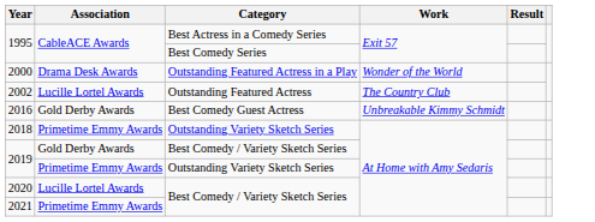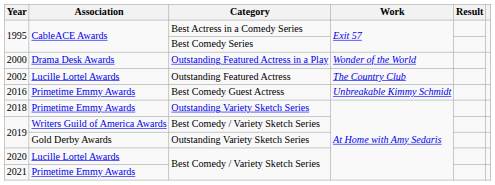 <table class="wikitable sortable">
 <tr>
 <th>Year</th>
 <th>Association</th>
 <th>Category</th>
 <th>Work</th>
 <th>Result</th>
 <th class="unsortable"></th>
 </tr>
 <tr>
 <td rowspan="2">1995</td>
 <td rowspan="2"><a href='#'>CableACE Awards</a></td>
 <td>Best Actress in a Comedy Series</td>
 <td rowspan="2"><em><a href='#'>Exit 57</a></em></td>
 <td></td>
 <td rowspan="2" style="text-align:center;"></td>
 </tr>
 <tr>
 <td>Best Comedy Series</td>
 <td></td>
 </tr>
 <tr>
 <td>2000</td>
 <td><a href='#'>Drama Desk Awards</a></td>
 <td><a href='#'>Outstanding Featured Actress in a Play</a></td>
 <td><em><a href='#'>Wonder of the World</a></em></td>
 <td></td>
 <td rowspan="2" style="text-align:center;"></td>
 </tr>
 <tr>
 <td>2002</td>
 <td><a href='#'>Lucille Lortel Awards</a></td>
 <td>Outstanding Featured Actress</td>
 <td><em><a href='#'>The Country Club</a></em></td>
 <td></td>
 </tr>
 <tr>
 <td>2016</td>
-<td>Gold Derby Awards</td>
+<td><a href='#'>Primetime Emmy Awards</a></td>
 <td>Best Comedy Guest Actress</td>
 <td><em><a href='#'>Unbreakable Kimmy Schmidt</a></em></td>
 <td></td>
 <td style="text-align:center;"></td>
 </tr>
 <tr>
 <td>2018</td>
 <td><a href='#'>Primetime Emmy Awards</a></td>
 <td><a href='#'>Outstanding Variety Sketch Series</a></td>
 <td rowspan="5"><em><a href='#'>At Home with Amy Sedaris</a></em></td>
 <td></td>
 <td style="text-align:center;"></td>
 </tr>
 <tr>
 <td rowspan="2">2019</td>
-<td>Gold Derby Awards</td>
+<td><a href='#'>Writers Guild of America Awards</a></td>
 <td>Best Comedy / Variety Sketch Series</td>
 <td></td>
 <td style="text-align:center;"></td>
 </tr>
 <tr>
-<td><a href='#'>Primetime Emmy Awards</a></td>
+<td>Gold Derby Awards</td>
 <td>Outstanding Variety Sketch Series</td>
 <td></td>
 <td style="text-align:center;"></td>
 </tr>
 <tr>
 <td>2020</td>
 <td><a href='#'>Lucille Lortel Awards</a></td>
 <td rowspan="2">Best Comedy / Variety Sketch Series</td>
 <td></td>
 <td style="text-align:center;"></td>
 </tr>
 <tr>
 <td>2021</td>
 <td><a href='#'>Primetime Emmy Awards</a></td>
 <td></td>
 <td style="text-align:center;"></td>
 </tr>
 </table>
